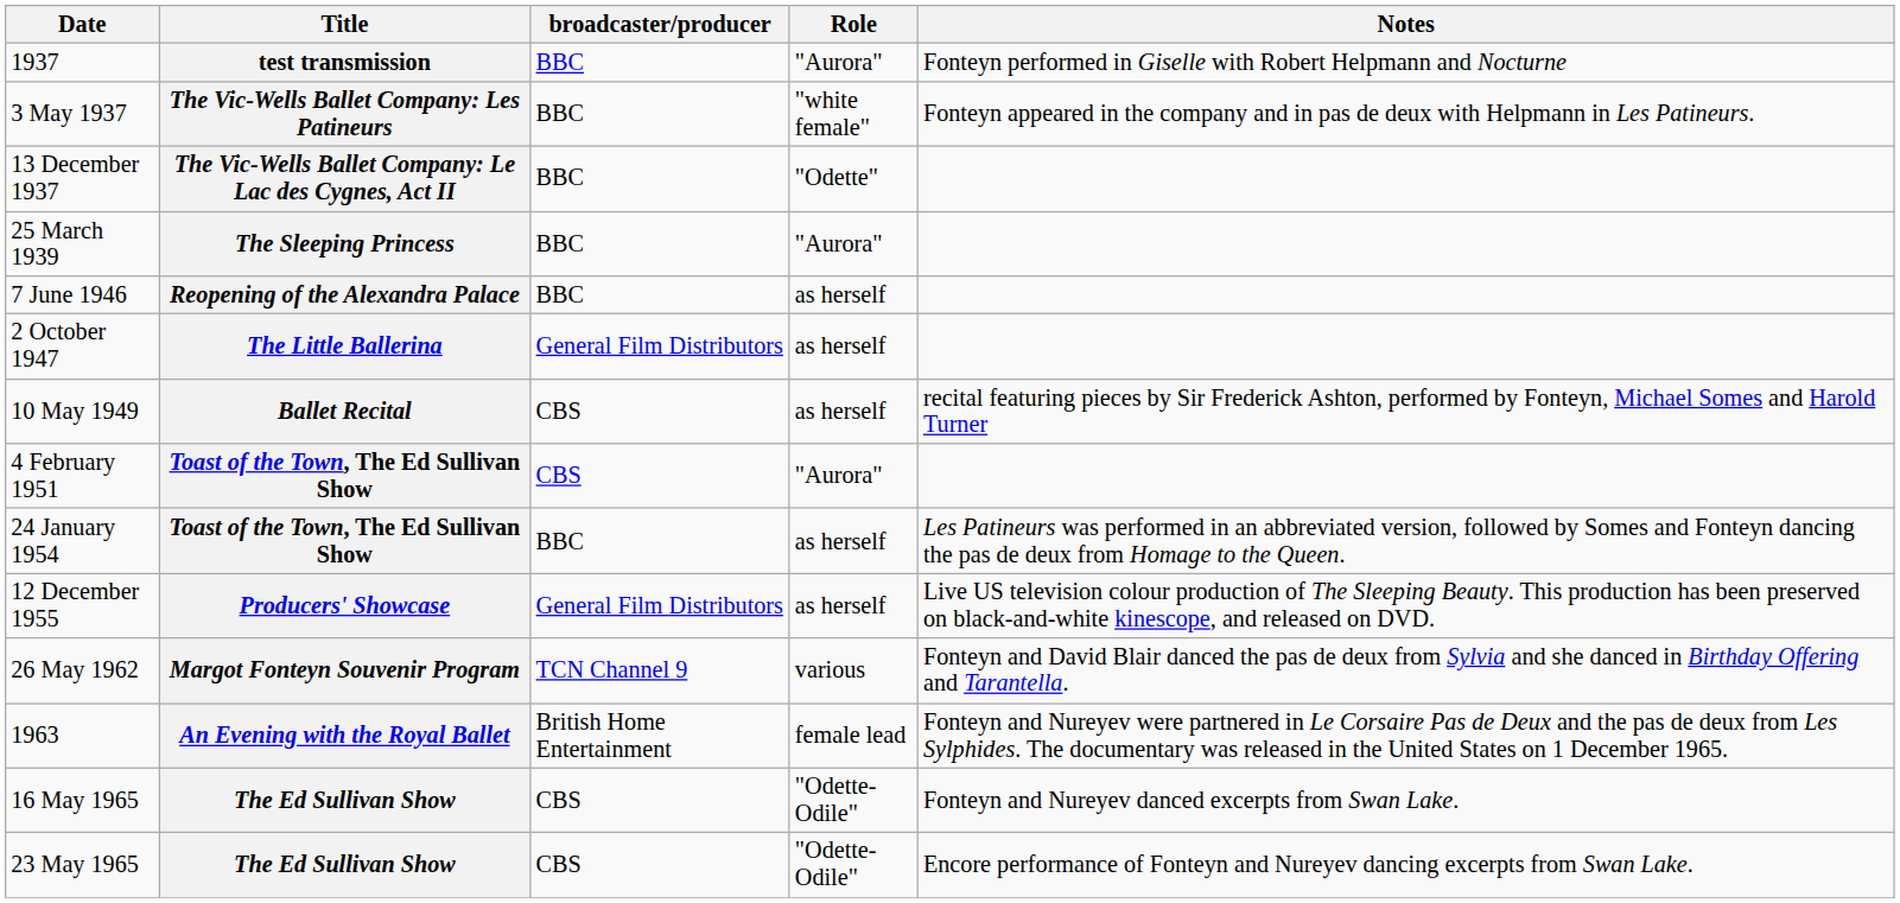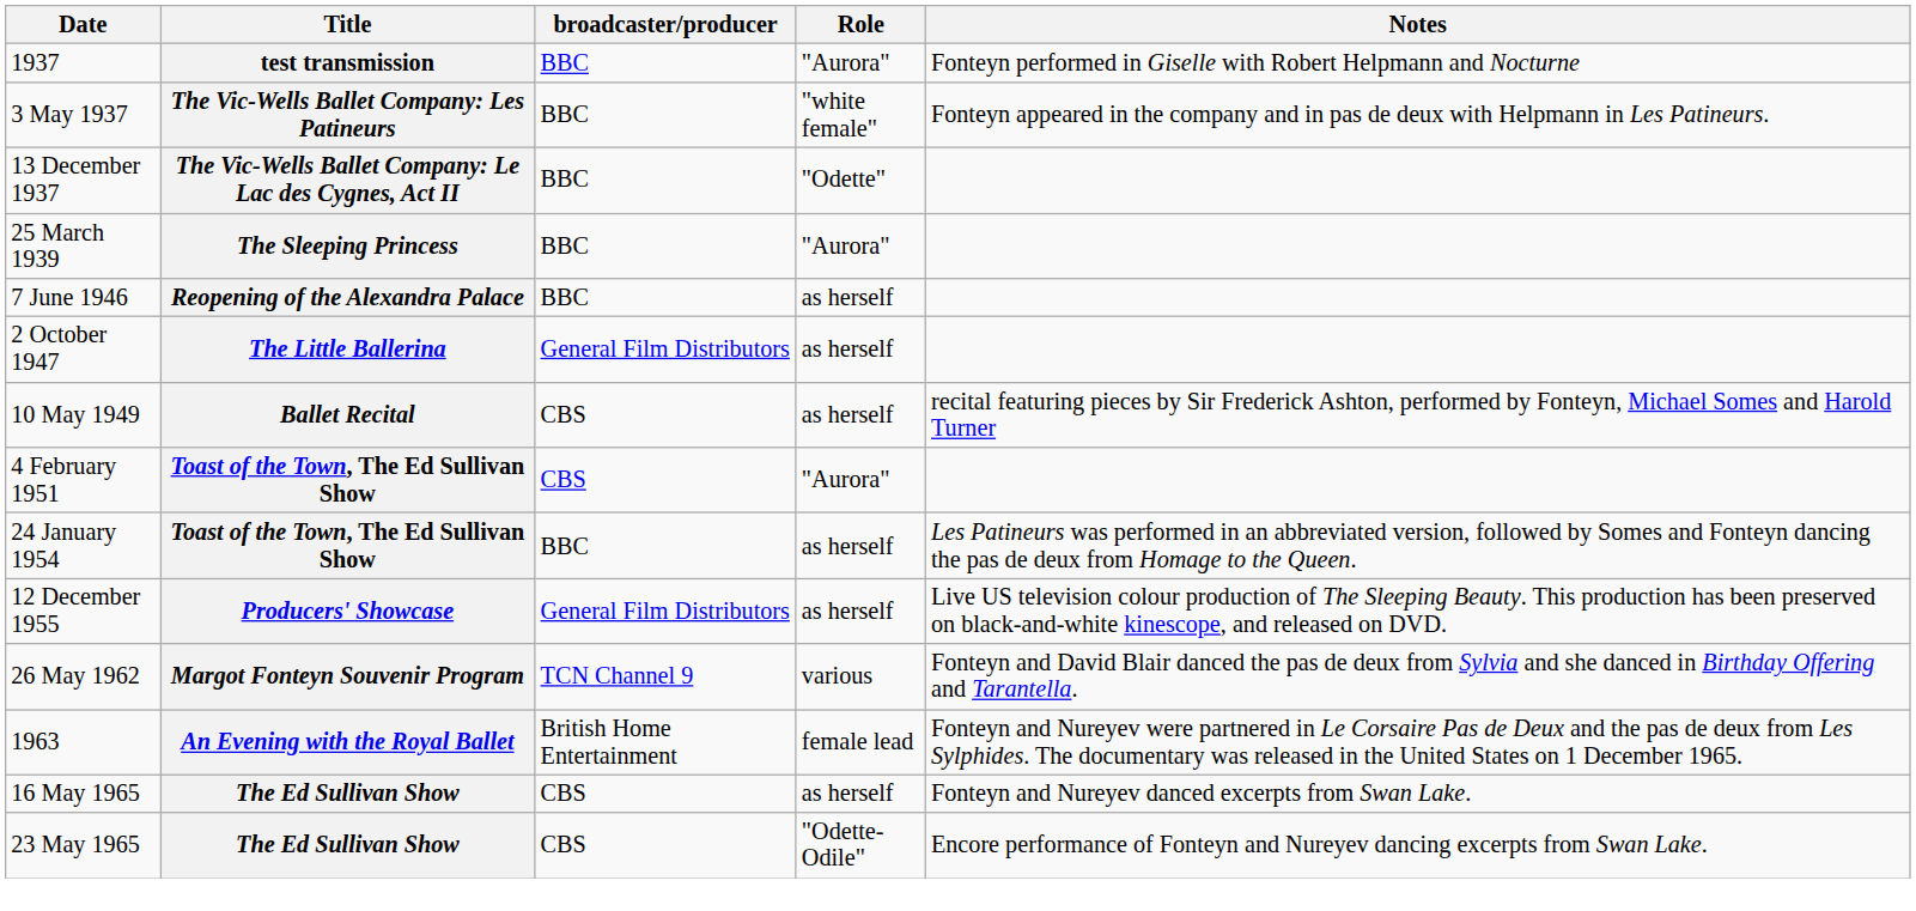 <table class="wikitable plainrowheaders sortable" style="margin-right: 0;">
 <tr>
 <th scope="col">Date</th>
 <th scope="col">Title</th>
 <th scope="col">broadcaster/producer</th>
 <th scope="col">Role</th>
 <th scope="col" class="unsortable">Notes</th>
 </tr>
 <tr>
 <td>1937</td>
 <th scope="row">test transmission</th>
 <td><a href='#'>BBC</a></td>
 <td>"Aurora"</td>
 <td>Fonteyn performed in <em>Giselle</em> with Robert Helpmann and <em>Nocturne</em></td>
 </tr>
 <tr>
 <td>3 May 1937</td>
 <th scope="row"><em>The Vic-Wells Ballet Company: Les Patineurs</em></th>
 <td>BBC</td>
 <td>"white female"</td>
 <td>Fonteyn appeared in the company and in pas de deux with Helpmann in <em>Les Patineurs</em>.</td>
 </tr>
 <tr>
 <td>13 December 1937</td>
 <th scope="row"><em>The Vic-Wells Ballet Company: Le Lac des Cygnes, Act II</em></th>
 <td>BBC</td>
 <td>"Odette"</td>
 <td></td>
 </tr>
 <tr>
 <td>25 March 1939</td>
 <th scope="row"><em>The Sleeping Princess</em></th>
 <td>BBC</td>
 <td>"Aurora"</td>
 <td></td>
 </tr>
 <tr>
 <td>7 June 1946</td>
 <th scope="row"><em>Reopening of the Alexandra Palace</em></th>
 <td>BBC</td>
 <td>as herself</td>
 <td></td>
 </tr>
 <tr>
 <td>2 October 1947</td>
 <th scope="row"><em><a href='#'>The Little Ballerina</a></em></th>
 <td><a href='#'>General Film Distributors</a></td>
 <td>as herself</td>
 <td></td>
 </tr>
 <tr>
 <td>10 May 1949</td>
 <th scope="row"><em>Ballet Recital</em></th>
 <td>CBS</td>
 <td>as herself</td>
 <td>recital featuring pieces by Sir Frederick Ashton, performed by Fonteyn, <a href='#'>Michael Somes</a> and <a href='#'>Harold Turner</a></td>
 </tr>
 <tr>
 <td>4 February 1951</td>
 <th scope="row"><em><a href='#'>Toast of the Town</a></em>, The Ed Sullivan Show</th>
 <td><a href='#'>CBS</a></td>
 <td>"Aurora"</td>
 <td></td>
 </tr>
 <tr>
 <td>24 January 1954</td>
 <th scope="row"><em>Toast of the Town</em>, The Ed Sullivan Show</th>
 <td>BBC</td>
 <td>as herself</td>
 <td><em>Les Patineurs</em> was performed in an abbreviated version, followed by Somes and Fonteyn dancing the pas de deux from <em>Homage to the Queen</em>.</td>
 </tr>
 <tr>
 <td>12 December 1955</td>
 <th scope="row"><em><a href='#'>Producers' Showcase</a></em></th>
 <td><a href='#'>General Film Distributors</a></td>
 <td>as herself</td>
 <td>Live US television colour production of <em>The Sleeping Beauty</em>. This production has been preserved on black-and-white <a href='#'>kinescope</a>, and released on DVD.</td>
 </tr>
 <tr>
 <td>26 May 1962</td>
 <th scope="row"><em>Margot Fonteyn Souvenir Program</em></th>
 <td><a href='#'>TCN Channel 9</a></td>
 <td>various</td>
 <td>Fonteyn and David Blair danced the pas de deux from <em><a href='#'>Sylvia</a></em> and she danced in <em><a href='#'>Birthday Offering</a></em> and <em><a href='#'>Tarantella</a></em>.</td>
 </tr>
 <tr>
 <td>1963</td>
 <th scope="row"><em><a href='#'>An Evening with the Royal Ballet</a></em></th>
 <td>British Home Entertainment</td>
 <td>female lead</td>
 <td>Fonteyn and Nureyev were partnered in <em>Le Corsaire Pas de Deux</em> and the pas de deux from <em>Les Sylphides</em>. The documentary was released in the United States on 1 December 1965.</td>
 </tr>
 <tr>
 <td>16 May 1965</td>
 <th scope="row"><em>The Ed Sullivan Show</em></th>
 <td>CBS</td>
-<td>"Odette-Odile"</td>
+<td>as herself</td>
 <td>Fonteyn and Nureyev danced excerpts from <em>Swan Lake</em>.</td>
 </tr>
 <tr>
 <td>23 May 1965</td>
 <th scope="row"><em>The Ed Sullivan Show</em></th>
 <td>CBS</td>
 <td>"Odette-Odile"</td>
 <td>Encore performance of Fonteyn and Nureyev dancing excerpts from <em>Swan Lake</em>.</td>
 </tr>
 </table>
